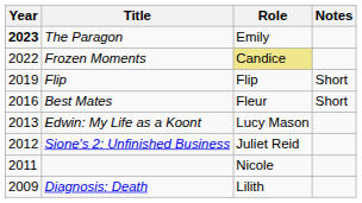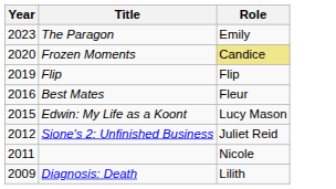 <table class="wikitable sortable">
 <tr>
 <th>Year</th>
 <th>Title</th>
 <th>Role</th>
-<th>Notes</th>
 </tr>
 <tr>
-<td><strong>2023</strong></td>
+<td>2023</td>
 <td><em>The Paragon</em></td>
 <td>Emily</td>
-<td></td>
 </tr>
 <tr>
-<td>2022</td>
+<td>2020</td>
 <td><em>Frozen Moments</em></td>
 <td style="background: khaki;">Candice</td>
-<td></td>
 </tr>
 <tr>
 <td>2019</td>
 <td><em>Flip</em></td>
 <td>Flip</td>
-<td>Short</td>
 </tr>
 <tr>
 <td>2016</td>
 <td><em>Best Mates</em></td>
 <td>Fleur</td>
-<td>Short</td>
 </tr>
 <tr>
-<td>2013</td>
+<td>2015</td>
 <td><em>Edwin: My Life as a Koont</em></td>
 <td>Lucy Mason</td>
-<td></td>
 </tr>
 <tr>
 <td>2012</td>
 <td><em><a href='#'>Sione's 2: Unfinished Business</a></em></td>
 <td>Juliet Reid</td>
-<td></td>
 </tr>
 <tr>
 <td>2011</td>
 <td><em></em></td>
 <td>Nicole</td>
-<td></td>
 </tr>
 <tr>
 <td>2009</td>
 <td><em><a href='#'>Diagnosis: Death</a></em></td>
 <td>Lilith</td>
-<td></td>
 </tr>
 </table>
